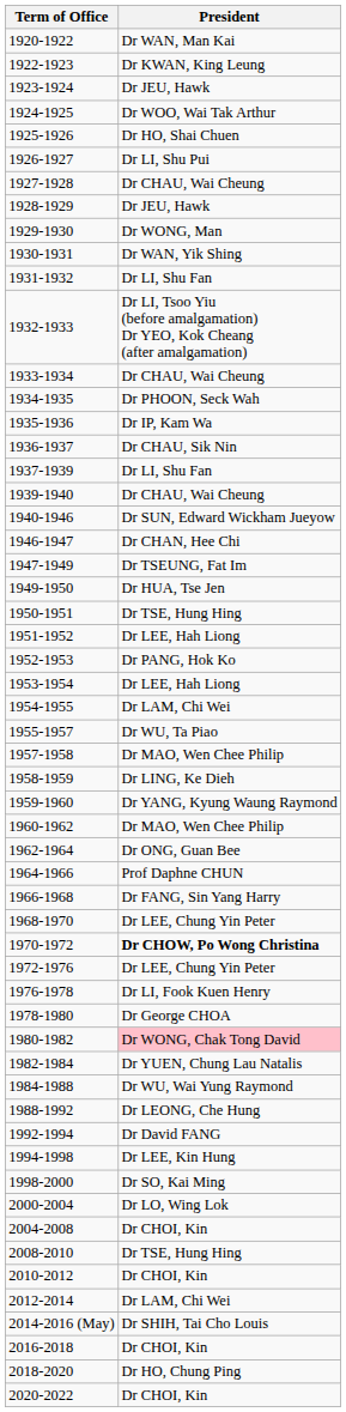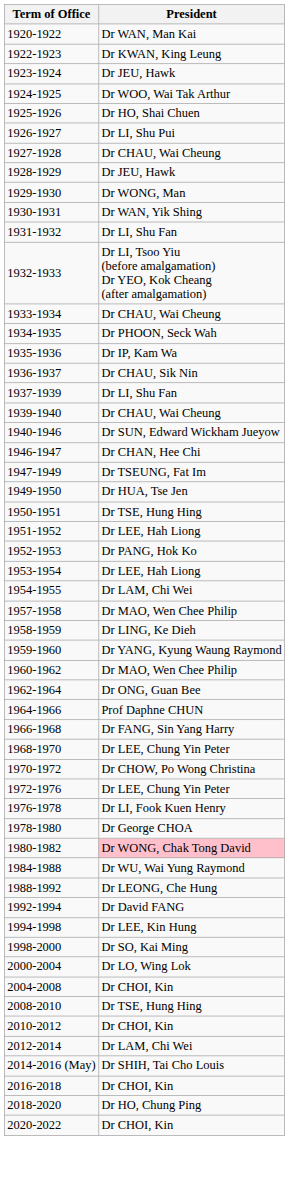 <table class="wikitable">
 <tr>
 <th>Term of Office</th>
 <th>President</th>
 </tr>
 <tr>
 <td>1920-1922</td>
 <td>Dr WAN, Man Kai</td>
 </tr>
 <tr>
 <td>1922-1923</td>
 <td>Dr KWAN, King Leung</td>
 </tr>
 <tr>
 <td>1923-1924</td>
 <td>Dr JEU, Hawk</td>
 </tr>
 <tr>
 <td>1924-1925</td>
 <td>Dr WOO, Wai Tak Arthur</td>
 </tr>
 <tr>
 <td>1925-1926</td>
 <td>Dr HO, Shai Chuen</td>
 </tr>
 <tr>
 <td>1926-1927</td>
 <td>Dr LI, Shu Pui</td>
 </tr>
 <tr>
 <td>1927-1928</td>
 <td>Dr CHAU, Wai Cheung</td>
 </tr>
 <tr>
 <td>1928-1929</td>
 <td>Dr JEU, Hawk</td>
 </tr>
 <tr>
 <td>1929-1930</td>
 <td>Dr WONG, Man</td>
 </tr>
 <tr>
 <td>1930-1931</td>
 <td>Dr WAN, Yik Shing</td>
 </tr>
 <tr>
 <td>1931-1932</td>
 <td>Dr LI, Shu Fan</td>
 </tr>
 <tr>
 <td>1932-1933</td>
 <td>Dr LI, Tsoo Yiu<br>(before amalgamation)<br>Dr YEO, Kok Cheang<br>(after amalgamation)</td>
 </tr>
 <tr>
 <td>1933-1934</td>
 <td>Dr CHAU, Wai Cheung</td>
 </tr>
 <tr>
 <td>1934-1935</td>
 <td>Dr PHOON, Seck Wah</td>
 </tr>
 <tr>
 <td>1935-1936</td>
 <td>Dr IP, Kam Wa</td>
 </tr>
 <tr>
 <td>1936-1937</td>
 <td>Dr CHAU, Sik Nin</td>
 </tr>
 <tr>
 <td>1937-1939</td>
 <td>Dr LI, Shu Fan</td>
 </tr>
 <tr>
 <td>1939-1940</td>
 <td>Dr CHAU, Wai Cheung</td>
 </tr>
 <tr>
 <td>1940-1946</td>
 <td>Dr SUN, Edward Wickham Jueyow</td>
 </tr>
 <tr>
 <td>1946-1947</td>
 <td>Dr CHAN, Hee Chi</td>
 </tr>
 <tr>
 <td>1947-1949</td>
 <td>Dr TSEUNG, Fat Im</td>
 </tr>
 <tr>
 <td>1949-1950</td>
 <td>Dr HUA, Tse Jen</td>
 </tr>
 <tr>
 <td>1950-1951</td>
 <td>Dr TSE, Hung Hing</td>
 </tr>
 <tr>
 <td>1951-1952</td>
 <td>Dr LEE, Hah Liong</td>
 </tr>
 <tr>
 <td>1952-1953</td>
 <td>Dr PANG, Hok Ko</td>
 </tr>
 <tr>
 <td>1953-1954</td>
 <td>Dr LEE, Hah Liong</td>
 </tr>
 <tr>
 <td>1954-1955</td>
 <td>Dr LAM, Chi Wei</td>
 </tr>
 <tr>
-<td>1955-1957</td>
-<td>Dr WU, Ta Piao</td>
-</tr>
-<tr>
 <td>1957-1958</td>
 <td>Dr MAO, Wen Chee Philip</td>
 </tr>
 <tr>
 <td>1958-1959</td>
 <td>Dr LING, Ke Dieh</td>
 </tr>
 <tr>
 <td>1959-1960</td>
 <td>Dr YANG, Kyung Waung Raymond</td>
 </tr>
 <tr>
 <td>1960-1962</td>
 <td>Dr MAO, Wen Chee Philip</td>
 </tr>
 <tr>
 <td>1962-1964</td>
 <td>Dr ONG, Guan Bee</td>
 </tr>
 <tr>
 <td>1964-1966</td>
 <td>Prof Daphne CHUN</td>
 </tr>
 <tr>
 <td>1966-1968</td>
 <td>Dr FANG, Sin Yang Harry</td>
 </tr>
 <tr>
 <td>1968-1970</td>
 <td>Dr LEE, Chung Yin Peter</td>
 </tr>
 <tr>
 <td>1970-1972</td>
-<td><strong>Dr CHOW, Po Wong Christina</strong></td>
+<td>Dr CHOW, Po Wong Christina</td>
 </tr>
 <tr>
 <td>1972-1976</td>
 <td>Dr LEE, Chung Yin Peter</td>
 </tr>
 <tr>
 <td>1976-1978</td>
 <td>Dr LI, Fook Kuen Henry</td>
 </tr>
 <tr>
 <td>1978-1980</td>
 <td>Dr George CHOA</td>
 </tr>
 <tr>
 <td>1980-1982</td>
 <td style="background: pink;">Dr WONG, Chak Tong David</td>
-</tr>
-<tr>
-<td>1982-1984</td>
-<td>Dr YUEN, Chung Lau Natalis</td>
 </tr>
 <tr>
 <td>1984-1988</td>
 <td>Dr WU, Wai Yung Raymond</td>
 </tr>
 <tr>
 <td>1988-1992</td>
 <td>Dr LEONG, Che Hung</td>
 </tr>
 <tr>
 <td>1992-1994</td>
 <td>Dr David FANG</td>
 </tr>
 <tr>
 <td>1994-1998</td>
 <td>Dr LEE, Kin Hung</td>
 </tr>
 <tr>
 <td>1998-2000</td>
 <td>Dr SO, Kai Ming</td>
 </tr>
 <tr>
 <td>2000-2004</td>
 <td>Dr LO, Wing Lok</td>
 </tr>
 <tr>
 <td>2004-2008</td>
 <td>Dr CHOI, Kin</td>
 </tr>
 <tr>
 <td>2008-2010</td>
 <td>Dr TSE, Hung Hing</td>
 </tr>
 <tr>
 <td>2010-2012</td>
 <td>Dr CHOI, Kin</td>
 </tr>
 <tr>
 <td>2012-2014</td>
 <td>Dr LAM, Chi Wei</td>
 </tr>
 <tr>
 <td>2014-2016 (May)</td>
 <td>Dr SHIH, Tai Cho Louis</td>
 </tr>
 <tr>
 <td>2016-2018</td>
 <td>Dr CHOI, Kin</td>
 </tr>
 <tr>
 <td>2018-2020</td>
 <td>Dr HO, Chung Ping</td>
 </tr>
 <tr>
 <td>2020-2022</td>
 <td>Dr CHOI, Kin</td>
 </tr>
 </table>
